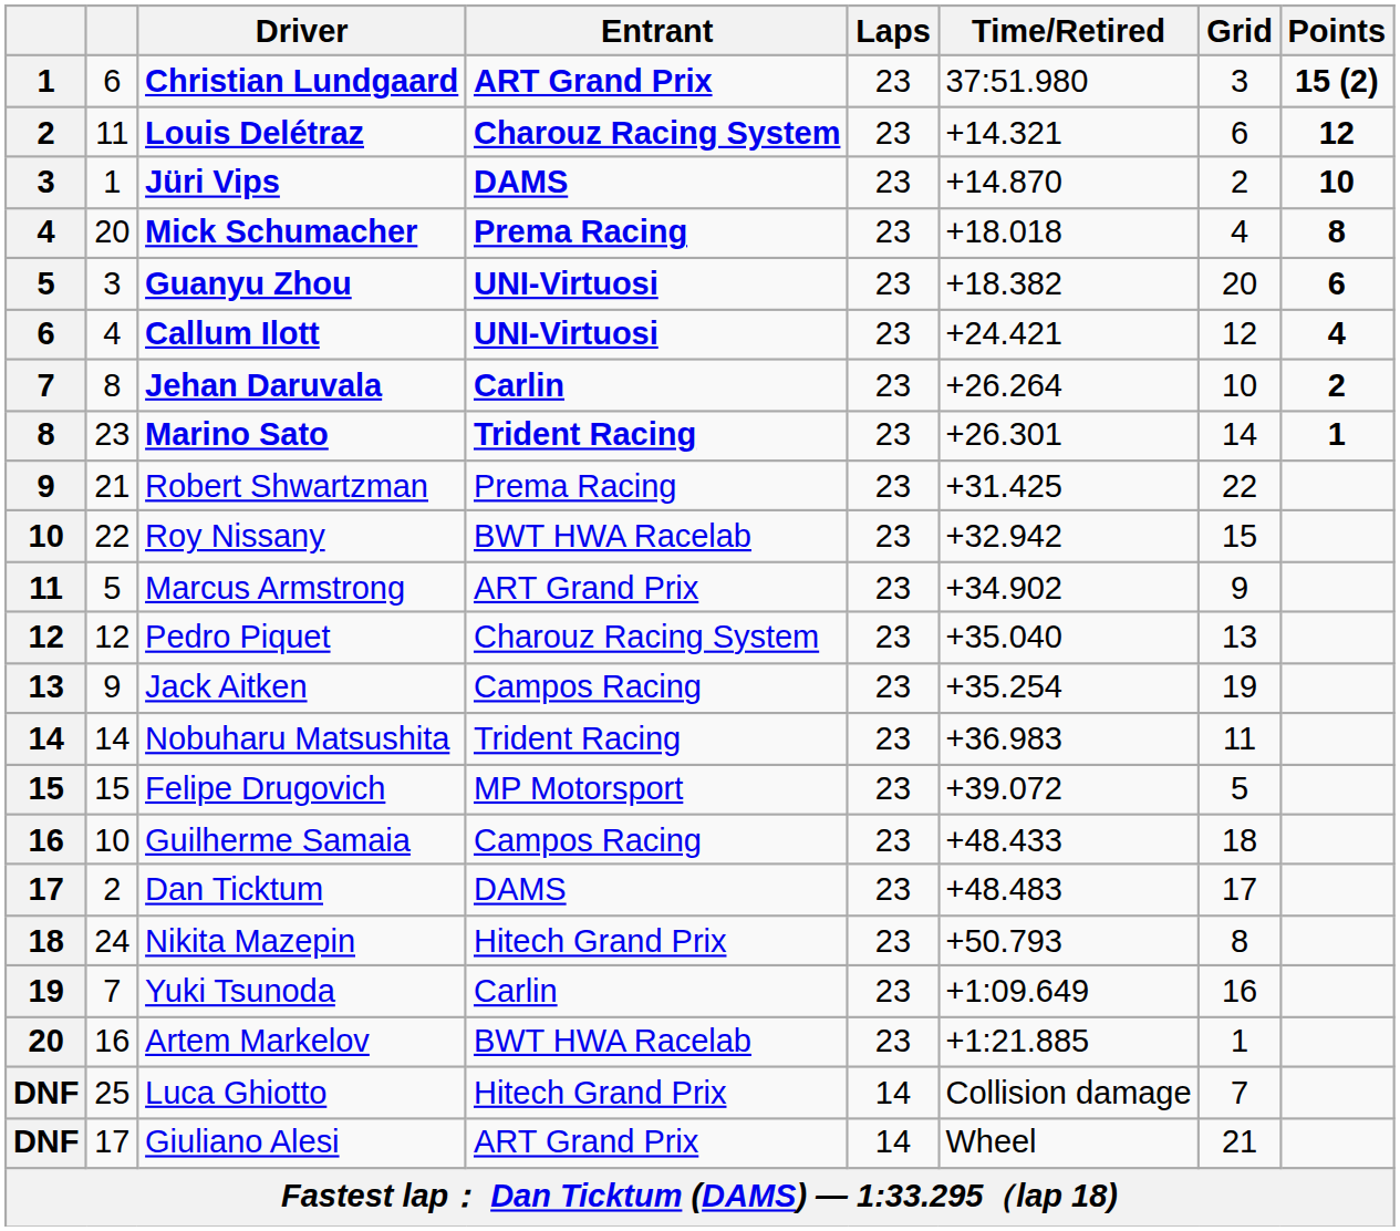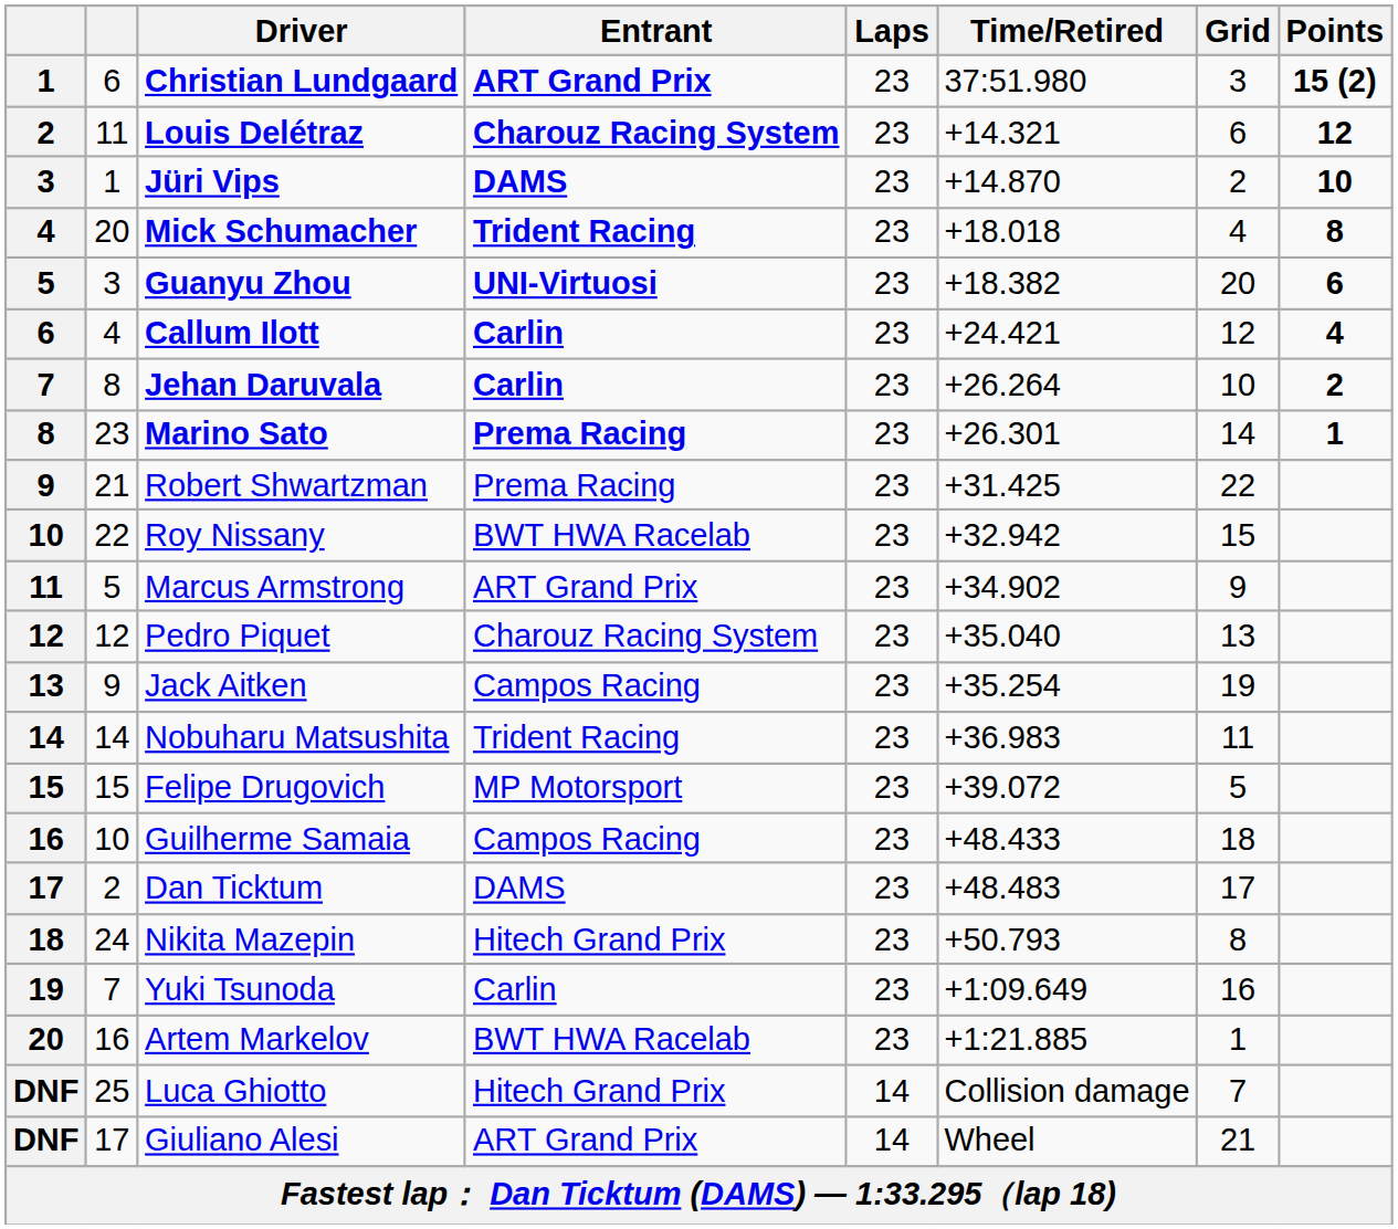 <table class="wikitable" style="font-size: 85%;">
 <tr>
 <th></th>
 <th></th>
 <th>Driver</th>
 <th>Entrant</th>
 <th>Laps</th>
 <th>Time/Retired</th>
 <th>Grid</th>
 <th>Points</th>
 </tr>
 <tr>
 <th>1</th>
 <td align="center">6</td>
 <td> <strong><a href='#'>Christian Lundgaard</a></strong></td>
 <td><strong><a href='#'>ART Grand Prix</a></strong></td>
 <td align="center">23</td>
 <td>37:51.980</td>
 <td align="center">3</td>
 <td align="center"><strong>15 (2)</strong></td>
 </tr>
 <tr>
 <th>2</th>
 <td align="center">11</td>
 <td> <strong><a href='#'>Louis Delétraz</a></strong></td>
 <td><strong><a href='#'>Charouz Racing System</a></strong></td>
 <td align="center">23</td>
 <td>+14.321</td>
 <td align="center">6</td>
 <td align="center"><strong>12</strong></td>
 </tr>
 <tr>
 <th>3</th>
 <td align="center">1</td>
 <td> <strong><a href='#'>Jüri Vips</a></strong></td>
 <td><strong><a href='#'>DAMS</a></strong></td>
 <td align="center">23</td>
 <td>+14.870</td>
 <td align="center">2</td>
 <td align="center"><strong>10</strong></td>
 </tr>
 <tr>
 <th>4</th>
 <td align="center">20</td>
 <td> <strong><a href='#'>Mick Schumacher</a></strong></td>
-<td><strong><a href='#'>Prema Racing</a></strong></td>
+<td><strong><a href='#'>Trident Racing</a></strong></td>
 <td align="center">23</td>
 <td>+18.018</td>
 <td align="center">4</td>
 <td align="center"><strong>8</strong></td>
 </tr>
 <tr>
 <th>5</th>
 <td align="center">3</td>
 <td> <strong><a href='#'>Guanyu Zhou</a></strong></td>
 <td><strong><a href='#'>UNI-Virtuosi</a></strong></td>
 <td align="center">23</td>
 <td>+18.382</td>
 <td align="center">20</td>
 <td align="center"><strong>6</strong></td>
 </tr>
 <tr>
 <th>6</th>
 <td align="center">4</td>
 <td> <strong><a href='#'>Callum Ilott</a></strong></td>
-<td><strong><a href='#'>UNI-Virtuosi</a></strong></td>
+<td><strong><a href='#'>Carlin</a></strong></td>
 <td align="center">23</td>
 <td>+24.421</td>
 <td align="center">12</td>
 <td align="center"><strong>4</strong></td>
 </tr>
 <tr>
 <th>7</th>
 <td align="center">8</td>
 <td> <strong><a href='#'>Jehan Daruvala</a></strong></td>
 <td><strong><a href='#'>Carlin</a></strong></td>
 <td align="center">23</td>
 <td>+26.264</td>
 <td align="center">10</td>
 <td align="center"><strong>2</strong></td>
 </tr>
 <tr>
 <th>8</th>
 <td align="center">23</td>
 <td> <strong><a href='#'>Marino Sato</a></strong></td>
-<td><strong><a href='#'>Trident Racing</a></strong></td>
+<td><strong><a href='#'>Prema Racing</a></strong></td>
 <td align="center">23</td>
 <td>+26.301</td>
 <td align="center">14</td>
 <td align="center"><strong>1</strong></td>
 </tr>
 <tr>
 <th>9</th>
 <td align="center">21</td>
 <td> <a href='#'>Robert Shwartzman</a></td>
 <td><a href='#'>Prema Racing</a></td>
 <td align="center">23</td>
 <td>+31.425</td>
 <td align="center">22</td>
 <td align="center"></td>
 </tr>
 <tr>
 <th>10</th>
 <td align="center">22</td>
 <td> <a href='#'>Roy Nissany</a></td>
 <td><a href='#'>BWT HWA Racelab</a></td>
 <td align="center">23</td>
 <td>+32.942</td>
 <td align="center">15</td>
 <td align="center"></td>
 </tr>
 <tr>
 <th>11</th>
 <td align="center">5</td>
 <td> <a href='#'>Marcus Armstrong</a></td>
 <td><a href='#'>ART Grand Prix</a></td>
 <td align="center">23</td>
 <td>+34.902</td>
 <td align="center">9</td>
 <td align="center"></td>
 </tr>
 <tr>
 <th>12</th>
 <td align="center">12</td>
 <td> <a href='#'>Pedro Piquet</a></td>
 <td><a href='#'>Charouz Racing System</a></td>
 <td align="center">23</td>
 <td>+35.040</td>
 <td align="center">13</td>
 <td align="center"></td>
 </tr>
 <tr>
 <th>13</th>
 <td align="center">9</td>
 <td> <a href='#'>Jack Aitken</a></td>
 <td><a href='#'>Campos Racing</a></td>
 <td align="center">23</td>
 <td>+35.254</td>
 <td align="center">19</td>
 <td align="center"></td>
 </tr>
 <tr>
 <th>14</th>
 <td align="center">14</td>
 <td> <a href='#'>Nobuharu Matsushita</a></td>
 <td><a href='#'>Trident Racing</a></td>
 <td align="center">23</td>
 <td>+36.983</td>
 <td align="center">11</td>
 <td align="center"></td>
 </tr>
 <tr>
 <th>15</th>
 <td align="center">15</td>
 <td> <a href='#'>Felipe Drugovich</a></td>
 <td><a href='#'>MP Motorsport</a></td>
 <td align="center">23</td>
 <td>+39.072</td>
 <td align="center">5</td>
 <td align="center"></td>
 </tr>
 <tr>
 <th>16</th>
 <td align="center">10</td>
 <td> <a href='#'>Guilherme Samaia</a></td>
 <td><a href='#'>Campos Racing</a></td>
 <td align="center">23</td>
 <td>+48.433</td>
 <td align="center">18</td>
 <td align="center"></td>
 </tr>
 <tr>
 <th>17</th>
 <td align="center">2</td>
 <td> <a href='#'>Dan Ticktum</a></td>
 <td><a href='#'>DAMS</a></td>
 <td align="center">23</td>
 <td>+48.483</td>
 <td align="center">17</td>
 <td align="center"></td>
 </tr>
 <tr>
 <th>18</th>
 <td align="center">24</td>
 <td> <a href='#'>Nikita Mazepin</a></td>
 <td><a href='#'>Hitech Grand Prix</a></td>
 <td align="center">23</td>
 <td>+50.793</td>
 <td align="center">8</td>
 <td align="center"></td>
 </tr>
 <tr>
 <th>19</th>
 <td align="center">7</td>
 <td> <a href='#'>Yuki Tsunoda</a></td>
 <td><a href='#'>Carlin</a></td>
 <td align="center">23</td>
 <td>+1:09.649</td>
 <td align="center">16</td>
 <td align="center"></td>
 </tr>
 <tr>
 <th>20</th>
 <td align="center">16</td>
 <td> <a href='#'>Artem Markelov</a></td>
 <td><a href='#'>BWT HWA Racelab</a></td>
 <td align="center">23</td>
 <td>+1:21.885</td>
 <td align="center">1</td>
 <td align="center"></td>
 </tr>
 <tr>
 <th>DNF</th>
 <td align="center">25</td>
 <td> <a href='#'>Luca Ghiotto</a></td>
 <td><a href='#'>Hitech Grand Prix</a></td>
 <td align="center">14</td>
 <td>Collision damage</td>
 <td align="center">7</td>
 <td align="center"></td>
 </tr>
 <tr>
 <th>DNF</th>
 <td align="center">17</td>
 <td> <a href='#'>Giuliano Alesi</a></td>
 <td><a href='#'>ART Grand Prix</a></td>
 <td align="center">14</td>
 <td>Wheel</td>
 <td align="center">21</td>
 <td align="center"></td>
 </tr>
 <tr>
 <th colspan="8" align="center"><em>Fastest lap：  <a href='#'>Dan Ticktum</a> (<a href='#'>DAMS</a>) — 1:33.295（lap 18)</em></th>
 </tr>
 </table>
